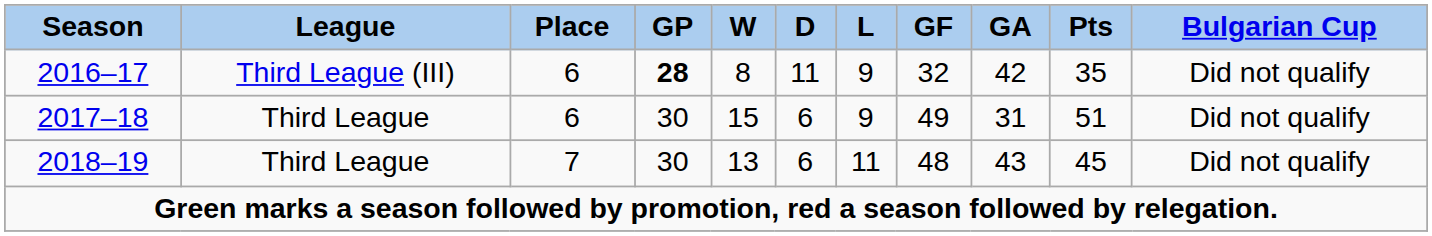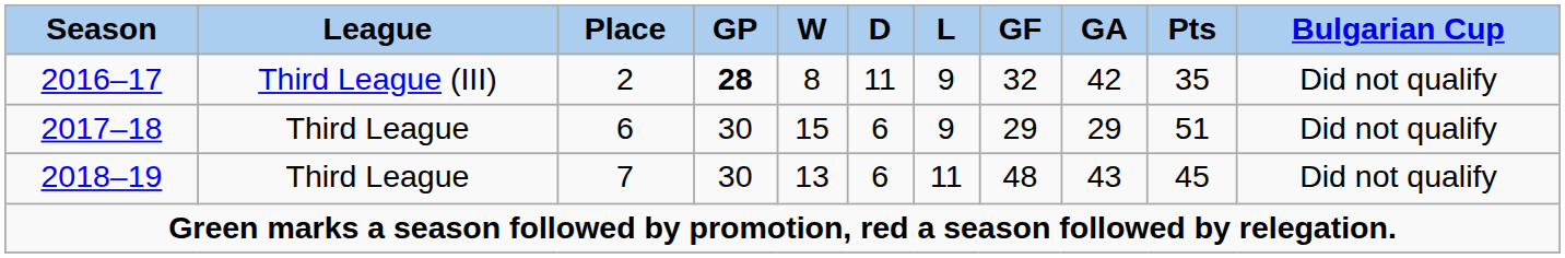 <table class="wikitable" width="800px">
 <tr>
 <th style="background:#ABCDEF;">Season</th>
 <th style="background:#ABCDEF;">League</th>
 <th style="background:#ABCDEF;">Place</th>
 <th style="background:#ABCDEF;">GP</th>
 <th style="background:#ABCDEF;">W</th>
 <th style="background:#ABCDEF;">D</th>
 <th style="background:#ABCDEF;">L</th>
 <th style="background:#ABCDEF;">GF</th>
 <th style="background:#ABCDEF;">GA</th>
 <th style="background:#ABCDEF;">Pts</th>
 <th style="background:#ABCDEF;"><a href='#'>Bulgarian Cup</a></th>
 </tr>
 <tr align="center">
 <td><a href='#'>2016–17</a></td>
 <td><a href='#'>Third League</a> (III)</td>
-<td>6</td>
+<td>2</td>
 <td><strong>28</strong></td>
 <td>8</td>
 <td>11</td>
 <td>9</td>
 <td>32</td>
 <td>42</td>
 <td>35</td>
 <td>Did not qualify</td>
 </tr>
 <tr align="center">
 <td><a href='#'>2017–18</a></td>
 <td>Third League</td>
 <td>6</td>
 <td>30</td>
 <td>15</td>
 <td>6</td>
 <td>9</td>
-<td>49</td>
-<td>31</td>
+<td>29</td>
+<td>29</td>
 <td>51</td>
 <td>Did not qualify</td>
 </tr>
 <tr align="center">
 <td><a href='#'>2018–19</a></td>
 <td>Third League</td>
 <td>7</td>
 <td>30</td>
 <td>13</td>
 <td>6</td>
 <td>11</td>
 <td>48</td>
 <td>43</td>
 <td>45</td>
 <td>Did not qualify</td>
 </tr>
 <tr>
 <td colspan="12" align="center"><strong>Green marks a season followed by promotion, red a season followed by relegation.</strong></td>
 </tr>
 </table>
